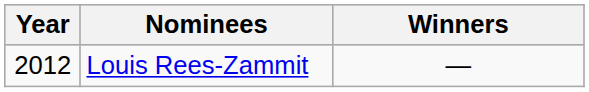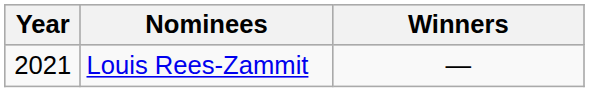 <table class="wikitable">
 <tr>
 <th width=40>Year</th>
 <th width=150>Nominees</th>
 <th width=150>Winners</th>
 </tr>
 <tr>
-<td align=center>2012</td>
+<td align=center>2021</td>
 <td><a href='#'>Louis Rees-Zammit</a></td>
 <td align=center>—</td>
 </tr>
 </table>
